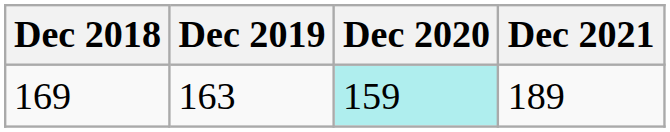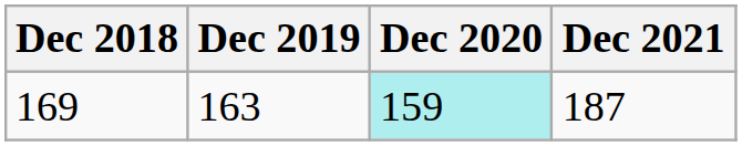 <table class="wikitable">
 <tr>
 <th>Dec 2018</th>
 <th>Dec 2019</th>
 <th>Dec 2020</th>
 <th>Dec 2021</th>
 </tr>
 <tr>
 <td>169</td>
 <td>163</td>
 <td style="background: paleturquoise;">159</td>
-<td>189</td>
+<td>187</td>
 </tr>
 </table>
